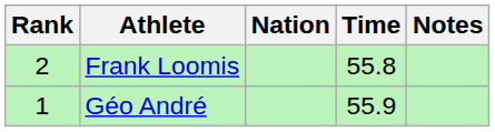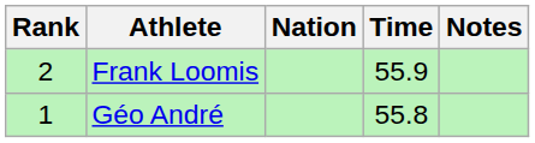 <table class="wikitable sortable" style="text-align:center">
 <tr>
 <th>Rank</th>
 <th>Athlete</th>
 <th>Nation</th>
 <th>Time</th>
 <th>Notes</th>
 </tr>
 <tr bgcolor=bbf3bb>
 <td>2</td>
 <td align=left><a href='#'>Frank Loomis</a></td>
 <td align=left></td>
-<td>55.8</td>
+<td>55.9</td>
 <td></td>
 </tr>
 <tr bgcolor=bbf3bb>
 <td>1</td>
 <td align=left><a href='#'>Géo André</a></td>
 <td align=left></td>
-<td>55.9</td>
+<td>55.8</td>
 <td></td>
 </tr>
 </table>
